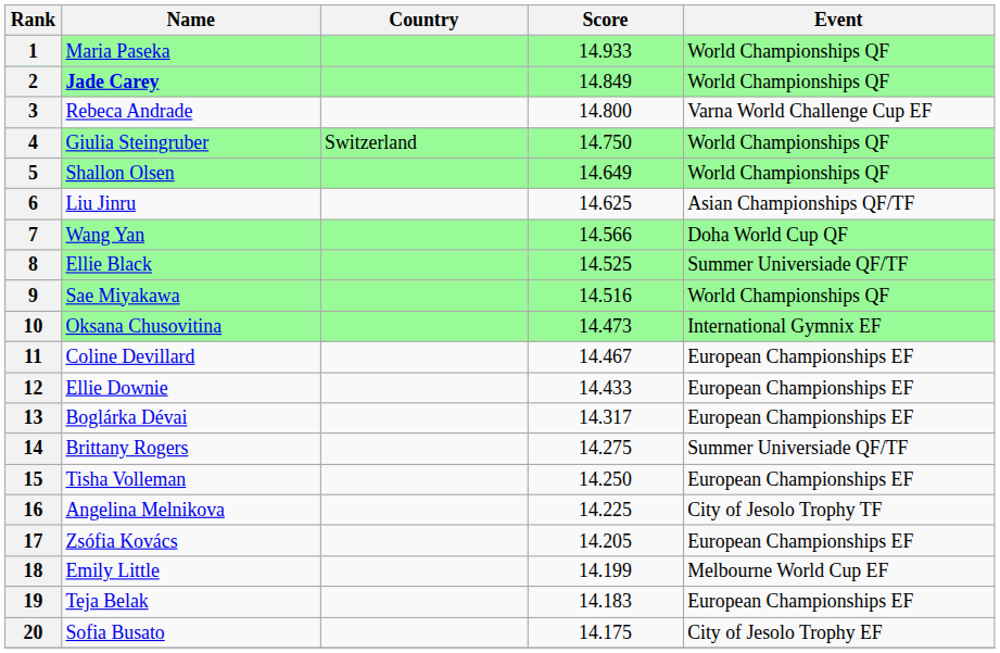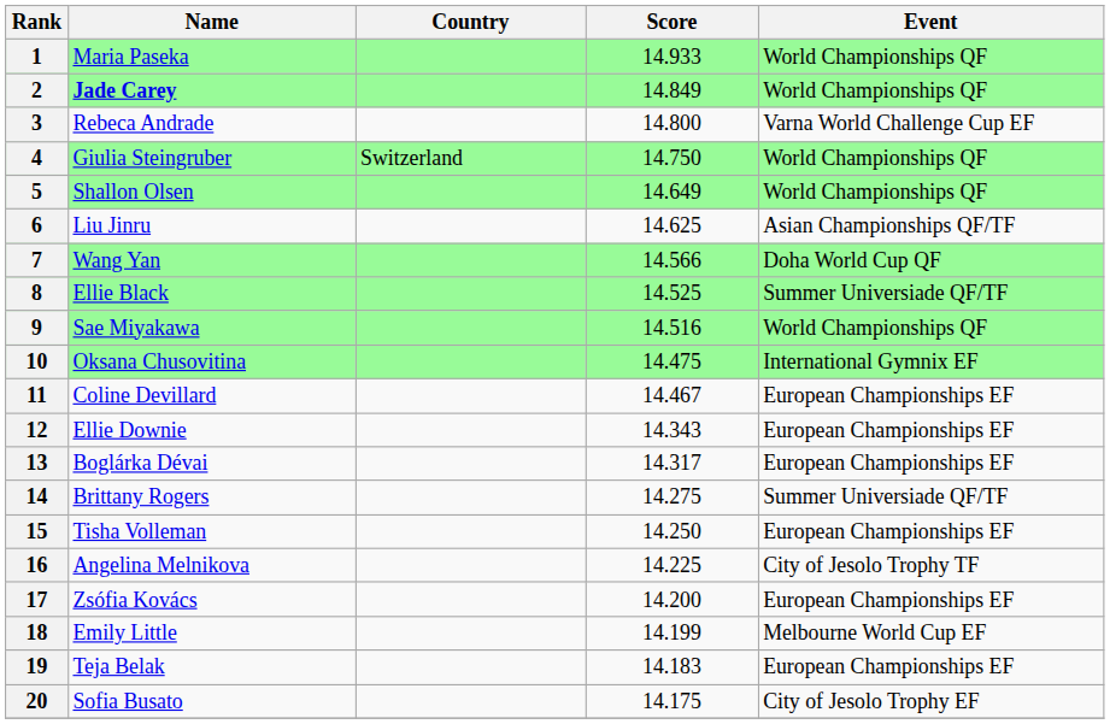 <table class="wikitable sortable" style="width:65%;">
 <tr>
 <th style="text-align:center; width:5%;">Rank</th>
 <th style="text-align:center; width:25%;">Name</th>
 <th style="text-align:center; width:20%;">Country</th>
 <th style="text-align:center; width:15%;">Score</th>
 <th style="text-align:center; width:30%;">Event</th>
 </tr>
 <tr style="background:#98fb98;">
 <th>1</th>
 <td><a href='#'>Maria Paseka</a></td>
 <td></td>
 <td align="center">14.933</td>
 <td>World Championships QF</td>
 </tr>
 <tr style="background:#98fb98;">
 <th>2</th>
 <td><strong><a href='#'>Jade Carey</a></strong></td>
 <td></td>
 <td align="center">14.849</td>
 <td>World Championships QF</td>
 </tr>
 <tr>
 <th>3</th>
 <td><a href='#'>Rebeca Andrade</a></td>
 <td></td>
 <td align="center">14.800</td>
 <td>Varna World Challenge Cup EF</td>
 </tr>
 <tr style="background:#98fb98;">
 <th>4</th>
 <td><a href='#'>Giulia Steingruber</a></td>
 <td> Switzerland</td>
 <td align="center">14.750</td>
 <td>World Championships QF</td>
 </tr>
 <tr style="background:#98fb98;">
 <th>5</th>
 <td><a href='#'>Shallon Olsen</a></td>
 <td></td>
 <td align="center">14.649</td>
 <td>World Championships QF</td>
 </tr>
 <tr>
 <th>6</th>
 <td><a href='#'>Liu Jinru</a></td>
 <td></td>
 <td align="center">14.625</td>
 <td>Asian Championships QF/TF</td>
 </tr>
 <tr style="background:#98fb98;">
 <th>7</th>
 <td><a href='#'>Wang Yan</a></td>
 <td></td>
 <td align="center">14.566</td>
 <td>Doha World Cup QF</td>
 </tr>
 <tr style="background:#98fb98;">
 <th>8</th>
 <td><a href='#'>Ellie Black</a></td>
 <td></td>
 <td align="center">14.525</td>
 <td>Summer Universiade QF/TF</td>
 </tr>
 <tr style="background:#98fb98;">
 <th>9</th>
 <td><a href='#'>Sae Miyakawa</a></td>
 <td></td>
 <td align="center">14.516</td>
 <td>World Championships QF</td>
 </tr>
 <tr style="background:#98fb98;">
 <th>10</th>
 <td><a href='#'>Oksana Chusovitina</a></td>
 <td></td>
-<td align="center">14.473</td>
+<td align="center">14.475</td>
 <td>International Gymnix EF</td>
 </tr>
 <tr>
 <th>11</th>
 <td><a href='#'>Coline Devillard</a></td>
 <td></td>
 <td align="center">14.467</td>
 <td>European Championships EF</td>
 </tr>
 <tr>
 <th>12</th>
 <td><a href='#'>Ellie Downie</a></td>
 <td></td>
-<td align="center">14.433</td>
+<td align="center">14.343</td>
 <td>European Championships EF</td>
 </tr>
 <tr>
 <th>13</th>
 <td><a href='#'>Boglárka Dévai</a></td>
 <td></td>
 <td align="center">14.317</td>
 <td>European Championships EF</td>
 </tr>
 <tr>
 <th>14</th>
 <td><a href='#'>Brittany Rogers</a></td>
 <td></td>
 <td align="center">14.275</td>
 <td>Summer Universiade QF/TF</td>
 </tr>
 <tr>
 <th>15</th>
 <td><a href='#'>Tisha Volleman</a></td>
 <td></td>
 <td align="center">14.250</td>
 <td>European Championships EF</td>
 </tr>
 <tr>
 <th>16</th>
 <td><a href='#'>Angelina Melnikova</a></td>
 <td></td>
 <td align="center">14.225</td>
 <td>City of Jesolo Trophy TF</td>
 </tr>
 <tr>
 <th>17</th>
 <td><a href='#'>Zsófia Kovács</a></td>
 <td></td>
-<td align="center">14.205</td>
+<td align="center">14.200</td>
 <td>European Championships EF</td>
 </tr>
 <tr>
 <th>18</th>
 <td><a href='#'>Emily Little</a></td>
 <td></td>
 <td align="center">14.199</td>
 <td>Melbourne World Cup EF</td>
 </tr>
 <tr>
 <th>19</th>
 <td><a href='#'>Teja Belak</a></td>
 <td></td>
 <td align="center">14.183</td>
 <td>European Championships EF</td>
 </tr>
 <tr>
 <th>20</th>
 <td><a href='#'>Sofia Busato</a></td>
 <td></td>
 <td align="center">14.175</td>
 <td>City of Jesolo Trophy EF</td>
 </tr>
 <tr>
 </tr>
 </table>
